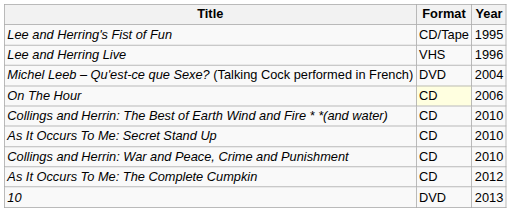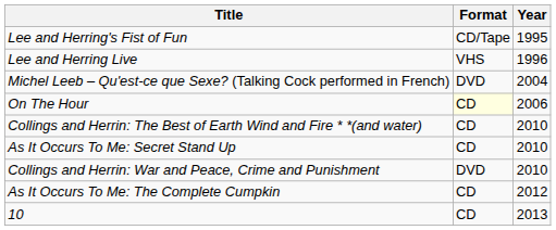 <table class="wikitable">
 <tr>
 <th>Title</th>
 <th>Format</th>
 <th>Year</th>
 </tr>
 <tr>
 <td><em>Lee and Herring's Fist of Fun</em></td>
 <td>CD/Tape</td>
 <td>1995</td>
 </tr>
 <tr>
 <td><em>Lee and Herring Live</em></td>
 <td>VHS</td>
 <td>1996</td>
 </tr>
 <tr>
 <td><em>Michel Leeb – Qu'est-ce que Sexe?</em> (Talking Cock performed in French)</td>
 <td>DVD</td>
 <td>2004</td>
 </tr>
 <tr>
 <td><em>On The Hour</em></td>
 <td style="background: lightyellow;">CD</td>
 <td>2006</td>
 </tr>
 <tr>
 <td><em>Collings and Herrin: The Best of Earth Wind and Fire * *(and water)</em></td>
 <td>CD</td>
 <td>2010</td>
 </tr>
 <tr>
 <td><em>As It Occurs To Me: Secret Stand Up</em></td>
 <td>CD</td>
 <td>2010</td>
 </tr>
 <tr>
 <td><em>Collings and Herrin: War and Peace, Crime and Punishment</em></td>
-<td>CD</td>
+<td>DVD</td>
 <td>2010</td>
 </tr>
 <tr>
 <td><em>As It Occurs To Me: The Complete Cumpkin</em></td>
 <td>CD</td>
 <td>2012</td>
 </tr>
 <tr>
 <td><em>10</em></td>
-<td>DVD</td>
+<td>CD</td>
 <td>2013</td>
 </tr>
 </table>
